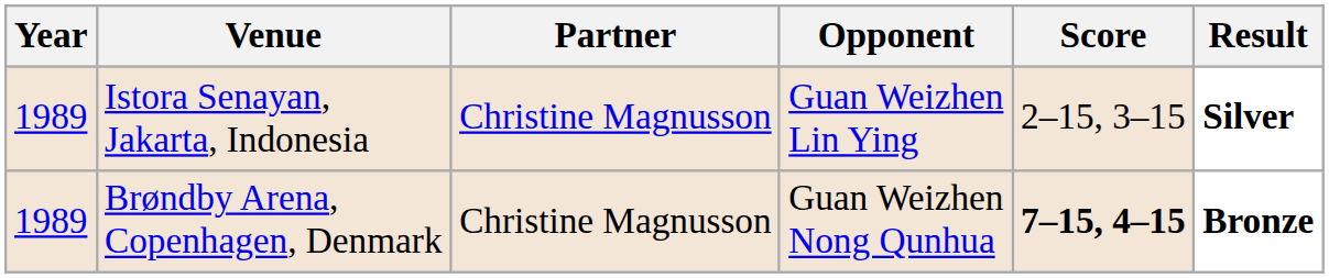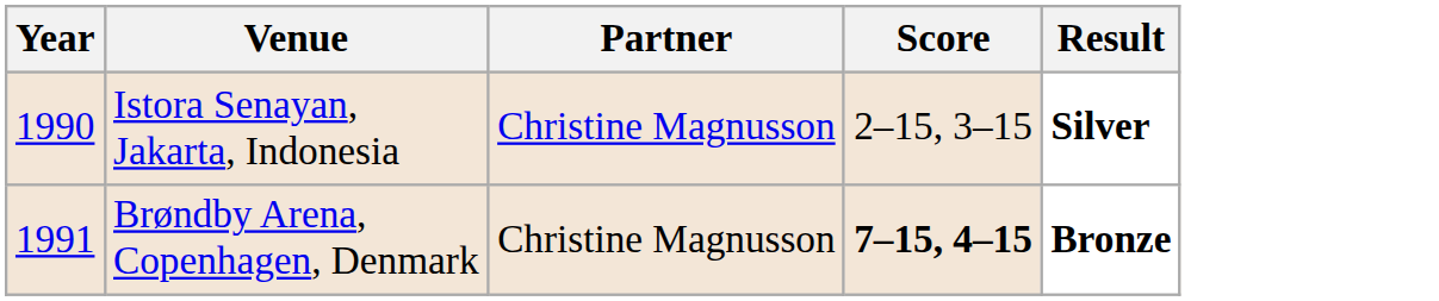 <table class="sortable wikitable" style="font-size: 90%;">
 <tr>
 <th>Year</th>
 <th>Venue</th>
 <th>Partner</th>
-<th>Opponent</th>
 <th>Score</th>
 <th>Result</th>
 </tr>
 <tr style="background:#F3E6D7">
-<td align="center"><a href='#'>1989</a></td>
+<td align="center"><a href='#'>1990</a></td>
 <td align="left"><a href='#'>Istora Senayan</a>,<br><a href='#'>Jakarta</a>, Indonesia</td>
 <td align="left"> <a href='#'>Christine Magnusson</a></td>
-<td align="left"> <a href='#'>Guan Weizhen</a><br> <a href='#'>Lin Ying</a></td>
 <td align="left">2–15, 3–15</td>
 <td style="text-align:left; background:white"> <strong>Silver</strong></td>
 </tr>
 <tr style="background:#F3E6D7">
-<td align="center"><a href='#'>1989</a></td>
+<td align="center"><a href='#'>1991</a></td>
 <td align="left"><a href='#'>Brøndby Arena</a>,<br><a href='#'>Copenhagen</a>, Denmark</td>
 <td align="left"> Christine Magnusson</td>
-<td align="left"> Guan Weizhen<br> <a href='#'>Nong Qunhua</a></td>
 <td align="left"><strong>7–15, 4–15</strong></td>
 <td style="text-align:left; background:white"> <strong>Bronze</strong></td>
 </tr>
 </table>
